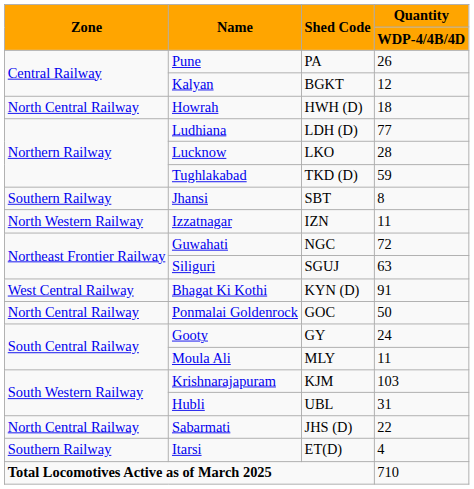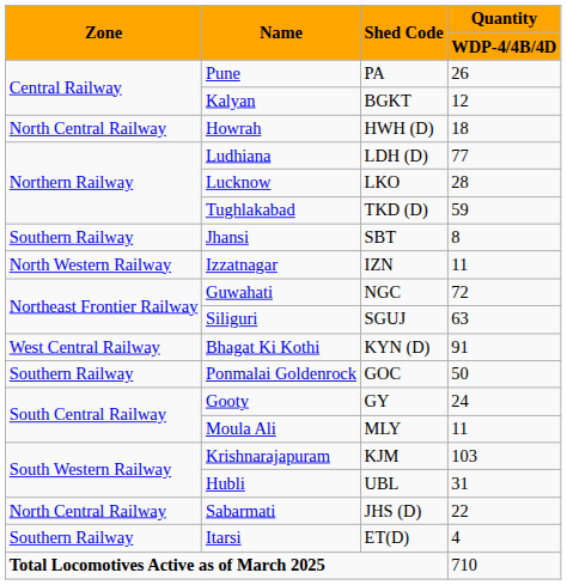 <table class="wikitable">
 <tr>
 <th rowspan="2" style="background:Orange;">Zone</th>
 <th rowspan="2" style="background:Orange;">Name</th>
 <th rowspan="2" style="background:Orange;">Shed Code</th>
 <th colspan="3" style="background:Orange;">Quantity</th>
 </tr>
 <tr>
 <th style="background:Orange;">WDP-4/4B/4D</th>
 </tr>
 <tr>
 <td rowspan="2"><a href='#'>Central Railway</a></td>
 <td><a href='#'>Pune</a></td>
 <td>PA</td>
 <td>26</td>
 </tr>
 <tr>
 <td><a href='#'>Kalyan</a></td>
 <td>BGKT</td>
 <td>12</td>
 </tr>
 <tr>
 <td><a href='#'>North Central Railway</a></td>
 <td><a href='#'>Howrah</a></td>
 <td>HWH (D)</td>
 <td>18</td>
 </tr>
 <tr>
 <td rowspan="3"><a href='#'>Northern Railway</a></td>
 <td><a href='#'>Ludhiana</a></td>
 <td>LDH (D)</td>
 <td>77</td>
 </tr>
 <tr>
 <td><a href='#'>Lucknow</a></td>
 <td>LKO</td>
 <td>28</td>
 </tr>
 <tr>
 <td><a href='#'>Tughlakabad</a></td>
 <td>TKD (D)</td>
 <td>59</td>
 </tr>
 <tr>
 <td rowspan="1"><a href='#'>Southern Railway</a></td>
 <td><a href='#'>Jhansi</a></td>
 <td>SBT</td>
 <td>8</td>
 </tr>
 <tr>
 <td><a href='#'>North Western Railway</a></td>
 <td><a href='#'>Izzatnagar</a></td>
 <td>IZN</td>
 <td>11</td>
 </tr>
 <tr>
 <td rowspan="2"><a href='#'>Northeast Frontier Railway</a></td>
 <td><a href='#'>Guwahati</a></td>
 <td>NGC</td>
 <td>72</td>
 </tr>
 <tr>
 <td><a href='#'>Siliguri</a></td>
 <td>SGUJ</td>
 <td>63</td>
 </tr>
 <tr>
 <td rowspan="1"><a href='#'>West Central Railway</a></td>
 <td><a href='#'>Bhagat Ki Kothi</a></td>
 <td>KYN (D)</td>
 <td>91</td>
 </tr>
 <tr>
-<td><a href='#'>North Central Railway</a></td>
+<td rowspan="1"><a href='#'>Southern Railway</a></td>
 <td><a href='#'>Ponmalai Goldenrock</a></td>
 <td>GOC</td>
 <td>50</td>
 </tr>
 <tr>
 <td rowspan="2"><a href='#'>South Central Railway</a></td>
 <td><a href='#'>Gooty</a></td>
 <td>GY</td>
 <td>24</td>
 </tr>
 <tr>
 <td><a href='#'>Moula Ali</a></td>
 <td>MLY</td>
 <td>11</td>
 </tr>
 <tr>
 <td rowspan="2"><a href='#'>South Western Railway</a></td>
 <td><a href='#'>Krishnarajapuram</a></td>
 <td>KJM</td>
 <td>103</td>
 </tr>
 <tr>
 <td><a href='#'>Hubli</a></td>
 <td>UBL</td>
 <td>31</td>
 </tr>
 <tr>
 <td><a href='#'>North Central Railway</a></td>
 <td><a href='#'>Sabarmati</a></td>
 <td>JHS (D)</td>
 <td>22</td>
 </tr>
 <tr>
 <td rowspan="1"><a href='#'>Southern Railway</a></td>
 <td><a href='#'>Itarsi</a></td>
 <td>ET(D)</td>
 <td>4</td>
 </tr>
 <tr>
 <td colspan="3"><strong>Total Locomotives Active as of March 2025</strong></td>
 <td colspan="3">710</td>
 </tr>
 </table>
